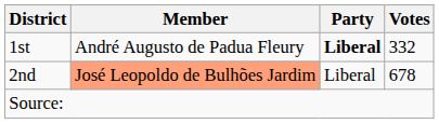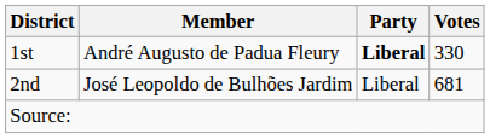 <table class="wikitable">
 <tr>
 <th>District</th>
 <th>Member</th>
 <th>Party</th>
 <th>Votes</th>
 </tr>
 <tr>
 <td>1st</td>
 <td>André Augusto de Padua Fleury</td>
 <td><strong>Liberal</strong></td>
-<td>332</td>
+<td>330</td>
 </tr>
 <tr>
 <td>2nd</td>
-<td style="background: lightsalmon;">José Leopoldo de Bulhões Jardim</td>
+<td>José Leopoldo de Bulhões Jardim</td>
 <td>Liberal</td>
-<td>678</td>
+<td>681</td>
 </tr>
 <tr>
 <td colspan="4">Source: </td>
 </tr>
 </table>
